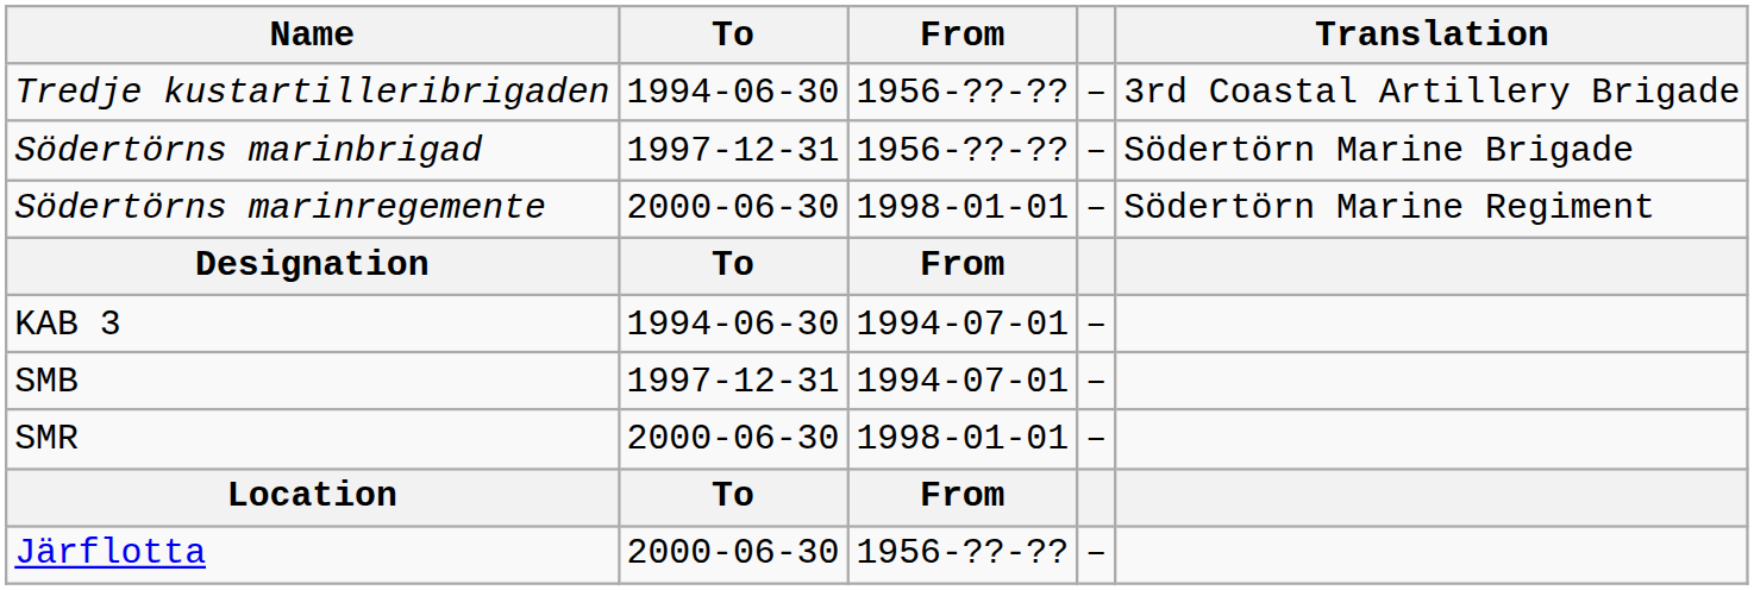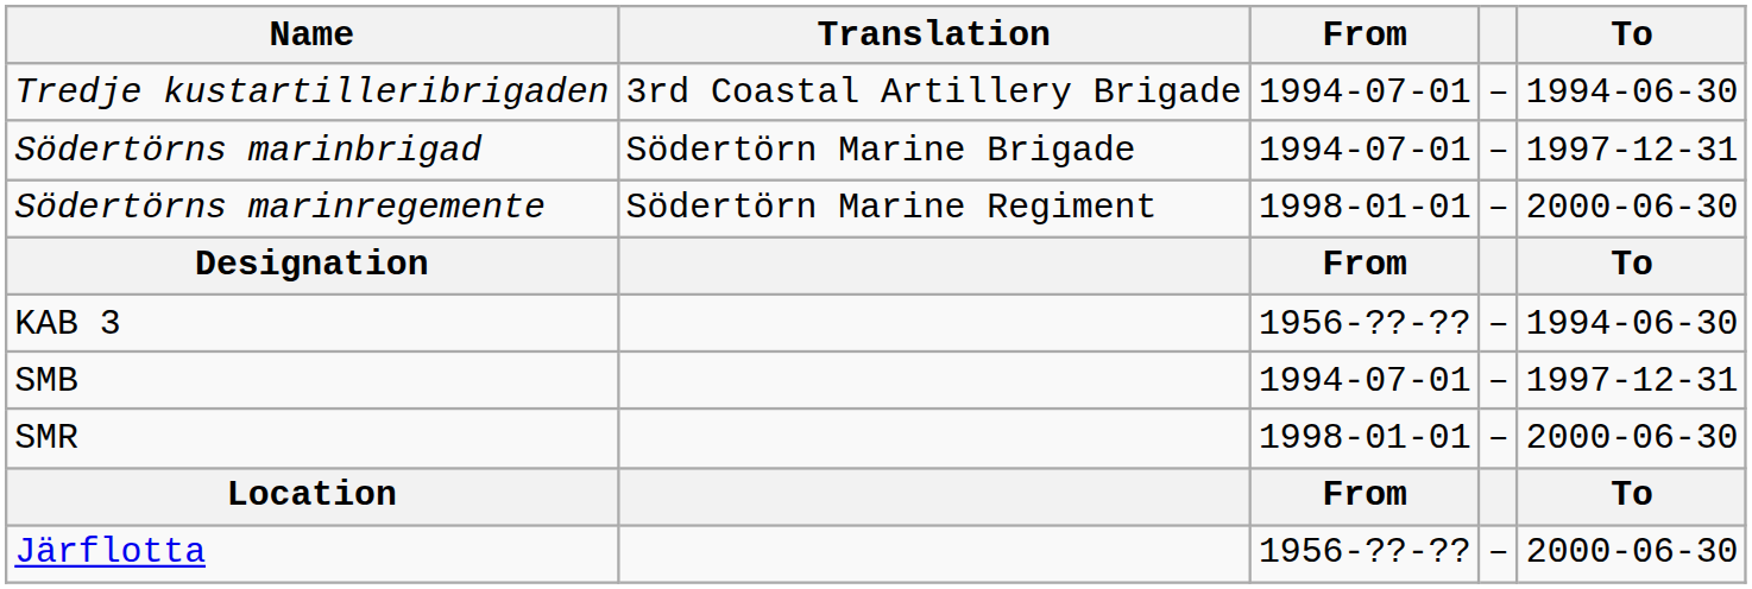 <table class="wikitable">
 <tr>
 <th style="font-weight:bold;">Name</th>
-<th style="text-align: center; font-weight:bold;">To</th>
+<th style="font-weight:bold;">Translation</th>
 <th style="text-align: center; font-weight:bold;">From</th>
 <th></th>
-<th style="font-weight:bold;">Translation</th>
+<th style="text-align: center; font-weight:bold;">To</th>
 </tr>
 <tr>
 <td style="font-style:italic;">Tredje kustartilleribrigaden</td>
+<td>3rd Coastal Artillery Brigade</td>
+<td style="text-align: center;">1994-07-01</td>
+<td>–</td>
 <td>1994-06-30</td>
-<td>1956-??-??</td>
-<td>–</td>
-<td>3rd Coastal Artillery Brigade</td>
 </tr>
 <tr>
 <td style="font-style:italic;">Södertörns marinbrigad</td>
+<td>Södertörn Marine Brigade</td>
+<td>1994-07-01</td>
+<td>–</td>
 <td>1997-12-31</td>
-<td style="text-align: center;">1956-??-??</td>
-<td>–</td>
-<td>Södertörn Marine Brigade</td>
 </tr>
 <tr>
 <td style="font-style:italic;">Södertörns marinregemente</td>
-<td>2000-06-30</td>
+<td>Södertörn Marine Regiment</td>
 <td>1998-01-01</td>
 <td>–</td>
-<td>Södertörn Marine Regiment</td>
+<td>2000-06-30</td>
 </tr>
 <tr>
 <th style="font-weight:bold;">Designation</th>
-<th style="text-align: center; font-weight:bold;">To</th>
+<th style="font-weight:bold;"></th>
 <th style="text-align: center; font-weight:bold;">From</th>
 <th></th>
-<th style="font-weight:bold;"></th>
+<th style="text-align: center; font-weight:bold;">To</th>
 </tr>
 <tr>
 <td>KAB 3</td>
+<td></td>
+<td style="text-align: center;">1956-??-??</td>
+<td style="text-align: center;">–</td>
 <td style="text-align: center;">1994-06-30</td>
-<td>1994-07-01</td>
-<td style="text-align: center;">–</td>
-<td></td>
 </tr>
 <tr>
 <td>SMB</td>
-<td style="text-align: center;">1997-12-31</td>
+<td></td>
 <td style="text-align: center;">1994-07-01</td>
 <td style="text-align: center;">–</td>
-<td></td>
+<td style="text-align: center;">1997-12-31</td>
 </tr>
 <tr>
 <td>SMR</td>
-<td style="text-align: center;">2000-06-30</td>
+<td></td>
 <td style="text-align: center;">1998-01-01</td>
 <td style="text-align: center;">–</td>
-<td></td>
+<td style="text-align: center;">2000-06-30</td>
 </tr>
 <tr>
 <th style="font-weight:bold;">Location</th>
-<th style="text-align: center; font-weight:bold;">To</th>
+<th style="font-weight:bold;"></th>
 <th style="text-align: center; font-weight:bold;">From</th>
 <th></th>
-<th style="font-weight:bold;"></th>
+<th style="text-align: center; font-weight:bold;">To</th>
 </tr>
 <tr>
 <td><a href='#'>Järflotta</a></td>
-<td style="text-align: center;">2000-06-30</td>
+<td></td>
 <td style="text-align: center;">1956-??-??</td>
 <td style="text-align: center;">–</td>
-<td></td>
+<td style="text-align: center;">2000-06-30</td>
 </tr>
 </table>
